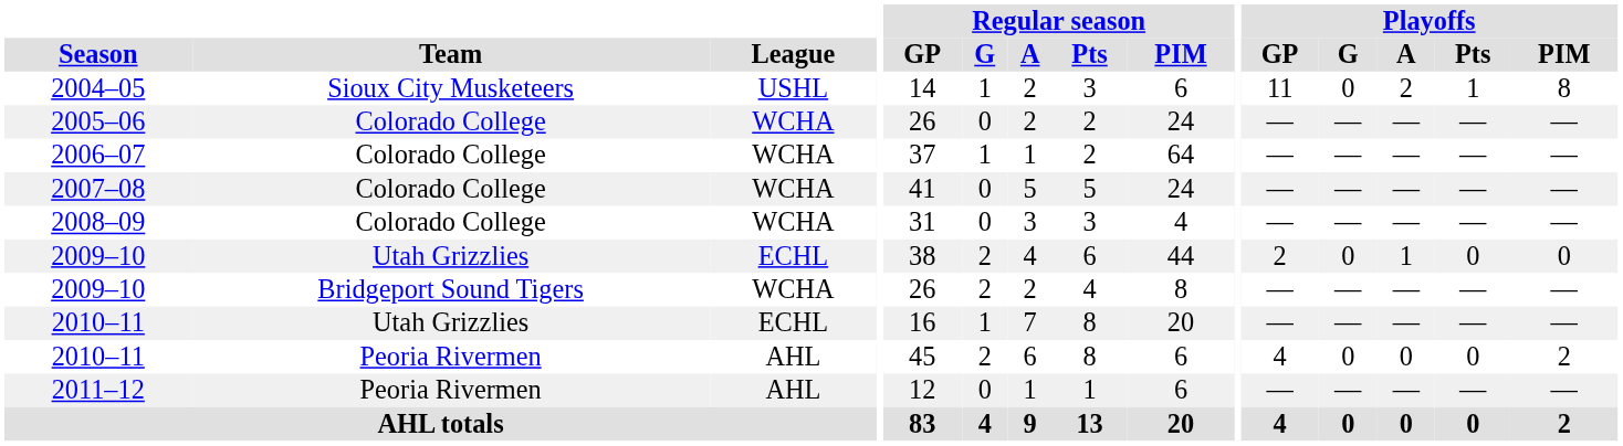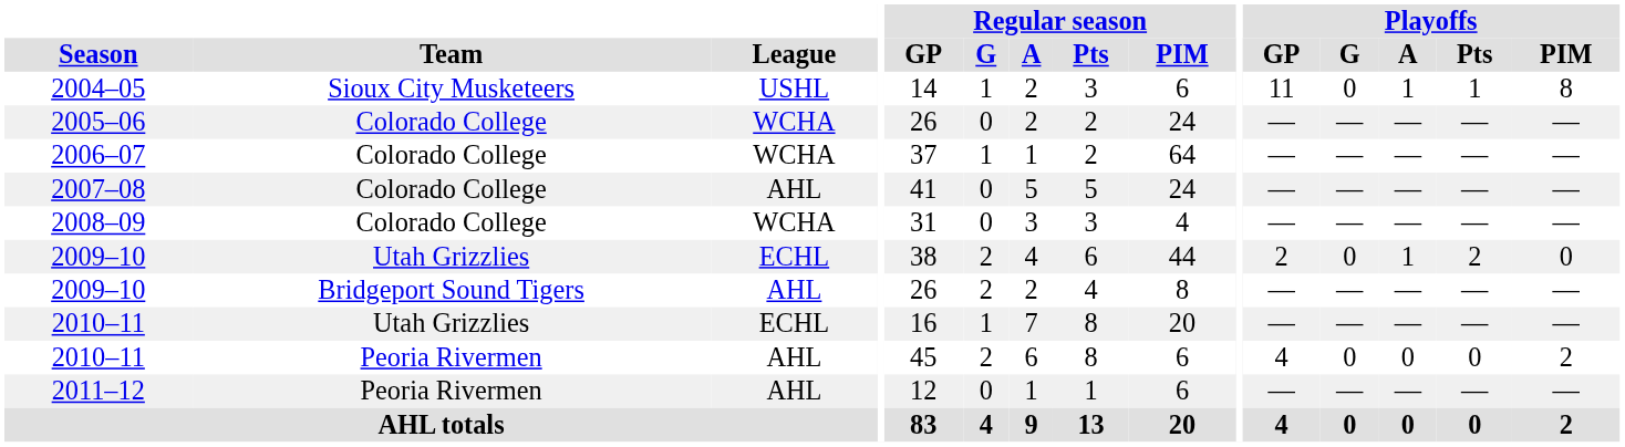 <table border="0" cellpadding="1" cellspacing="0" style="text-align:center; width:60em">
 <tr bgcolor="#e0e0e0">
 <th colspan="3" bgcolor="#ffffff"></th>
 <th rowspan="99" bgcolor="#ffffff"></th>
 <th colspan="5"><a href='#'>Regular season</a></th>
 <th rowspan="99" bgcolor="#ffffff"></th>
 <th colspan="5"><a href='#'>Playoffs</a></th>
 </tr>
 <tr bgcolor="#e0e0e0">
 <th><a href='#'>Season</a></th>
 <th>Team</th>
 <th>League</th>
 <th>GP</th>
 <th><a href='#'>G</a></th>
 <th><a href='#'>A</a></th>
 <th><a href='#'>Pts</a></th>
 <th><a href='#'>PIM</a></th>
 <th>GP</th>
 <th>G</th>
 <th>A</th>
 <th>Pts</th>
 <th>PIM</th>
 </tr>
 <tr>
 <td><a href='#'>2004–05</a></td>
 <td><a href='#'>Sioux City Musketeers</a></td>
 <td><a href='#'>USHL</a></td>
 <td>14</td>
 <td>1</td>
 <td>2</td>
 <td>3</td>
 <td>6</td>
 <td>11</td>
 <td>0</td>
-<td>2</td>
+<td>1</td>
 <td>1</td>
 <td>8</td>
 </tr>
 <tr bgcolor="#f0f0f0">
 <td><a href='#'>2005–06</a></td>
 <td><a href='#'>Colorado College</a></td>
 <td><a href='#'>WCHA</a></td>
 <td>26</td>
 <td>0</td>
 <td>2</td>
 <td>2</td>
 <td>24</td>
 <td>—</td>
 <td>—</td>
 <td>—</td>
 <td>—</td>
 <td>—</td>
 </tr>
 <tr>
 <td><a href='#'>2006–07</a></td>
 <td>Colorado College</td>
 <td>WCHA</td>
 <td>37</td>
 <td>1</td>
 <td>1</td>
 <td>2</td>
 <td>64</td>
 <td>—</td>
 <td>—</td>
 <td>—</td>
 <td>—</td>
 <td>—</td>
 </tr>
 <tr bgcolor="#f0f0f0">
 <td><a href='#'>2007–08</a></td>
 <td>Colorado College</td>
-<td>WCHA</td>
+<td>AHL</td>
 <td>41</td>
 <td>0</td>
 <td>5</td>
 <td>5</td>
 <td>24</td>
 <td>—</td>
 <td>—</td>
 <td>—</td>
 <td>—</td>
 <td>—</td>
 </tr>
 <tr>
 <td><a href='#'>2008–09</a></td>
 <td>Colorado College</td>
 <td>WCHA</td>
 <td>31</td>
 <td>0</td>
 <td>3</td>
 <td>3</td>
 <td>4</td>
 <td>—</td>
 <td>—</td>
 <td>—</td>
 <td>—</td>
 <td>—</td>
 </tr>
 <tr bgcolor="#f0f0f0">
 <td><a href='#'>2009–10</a></td>
 <td><a href='#'>Utah Grizzlies</a></td>
 <td><a href='#'>ECHL</a></td>
 <td>38</td>
 <td>2</td>
 <td>4</td>
 <td>6</td>
 <td>44</td>
 <td>2</td>
 <td>0</td>
 <td>1</td>
-<td>0</td>
+<td>2</td>
 <td>0</td>
 </tr>
 <tr>
 <td><a href='#'>2009–10</a></td>
 <td><a href='#'>Bridgeport Sound Tigers</a></td>
-<td>WCHA</td>
+<td><a href='#'>AHL</a></td>
 <td>26</td>
 <td>2</td>
 <td>2</td>
 <td>4</td>
 <td>8</td>
 <td>—</td>
 <td>—</td>
 <td>—</td>
 <td>—</td>
 <td>—</td>
 </tr>
 <tr bgcolor="#f0f0f0">
 <td><a href='#'>2010–11</a></td>
 <td>Utah Grizzlies</td>
 <td>ECHL</td>
 <td>16</td>
 <td>1</td>
 <td>7</td>
 <td>8</td>
 <td>20</td>
 <td>—</td>
 <td>—</td>
 <td>—</td>
 <td>—</td>
 <td>—</td>
 </tr>
 <tr>
 <td><a href='#'>2010–11</a></td>
 <td><a href='#'>Peoria Rivermen</a></td>
 <td>AHL</td>
 <td>45</td>
 <td>2</td>
 <td>6</td>
 <td>8</td>
 <td>6</td>
 <td>4</td>
 <td>0</td>
 <td>0</td>
 <td>0</td>
 <td>2</td>
 </tr>
 <tr bgcolor="#f0f0f0">
 <td><a href='#'>2011–12</a></td>
 <td>Peoria Rivermen</td>
 <td>AHL</td>
 <td>12</td>
 <td>0</td>
 <td>1</td>
 <td>1</td>
 <td>6</td>
 <td>—</td>
 <td>—</td>
 <td>—</td>
 <td>—</td>
 <td>—</td>
 </tr>
 <tr bgcolor="#e0e0e0">
 <th colspan="3">AHL totals</th>
 <th>83</th>
 <th>4</th>
 <th>9</th>
 <th>13</th>
 <th>20</th>
 <th>4</th>
 <th>0</th>
 <th>0</th>
 <th>0</th>
 <th>2</th>
 </tr>
 </table>
